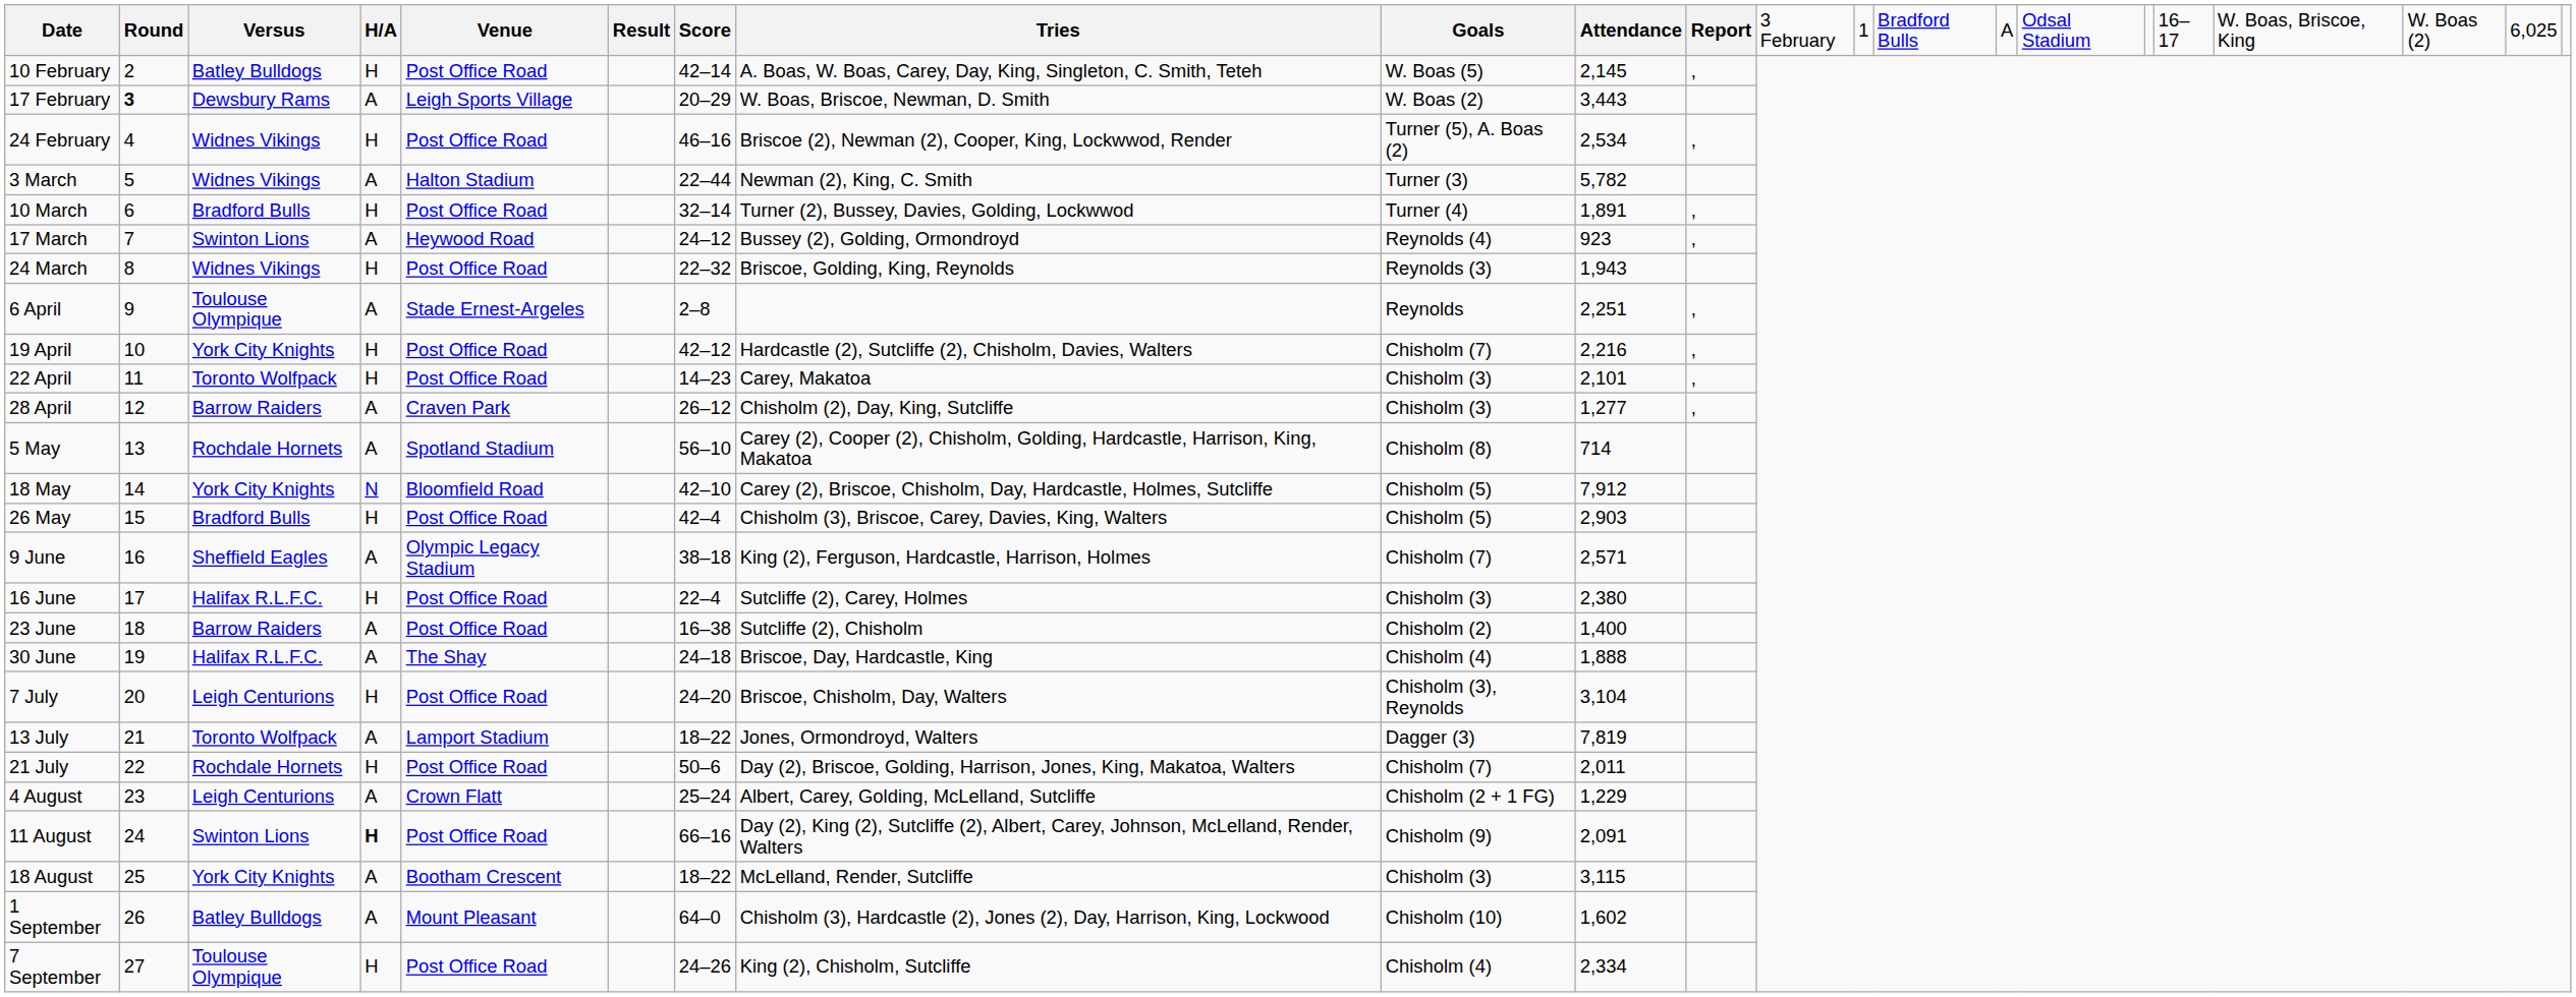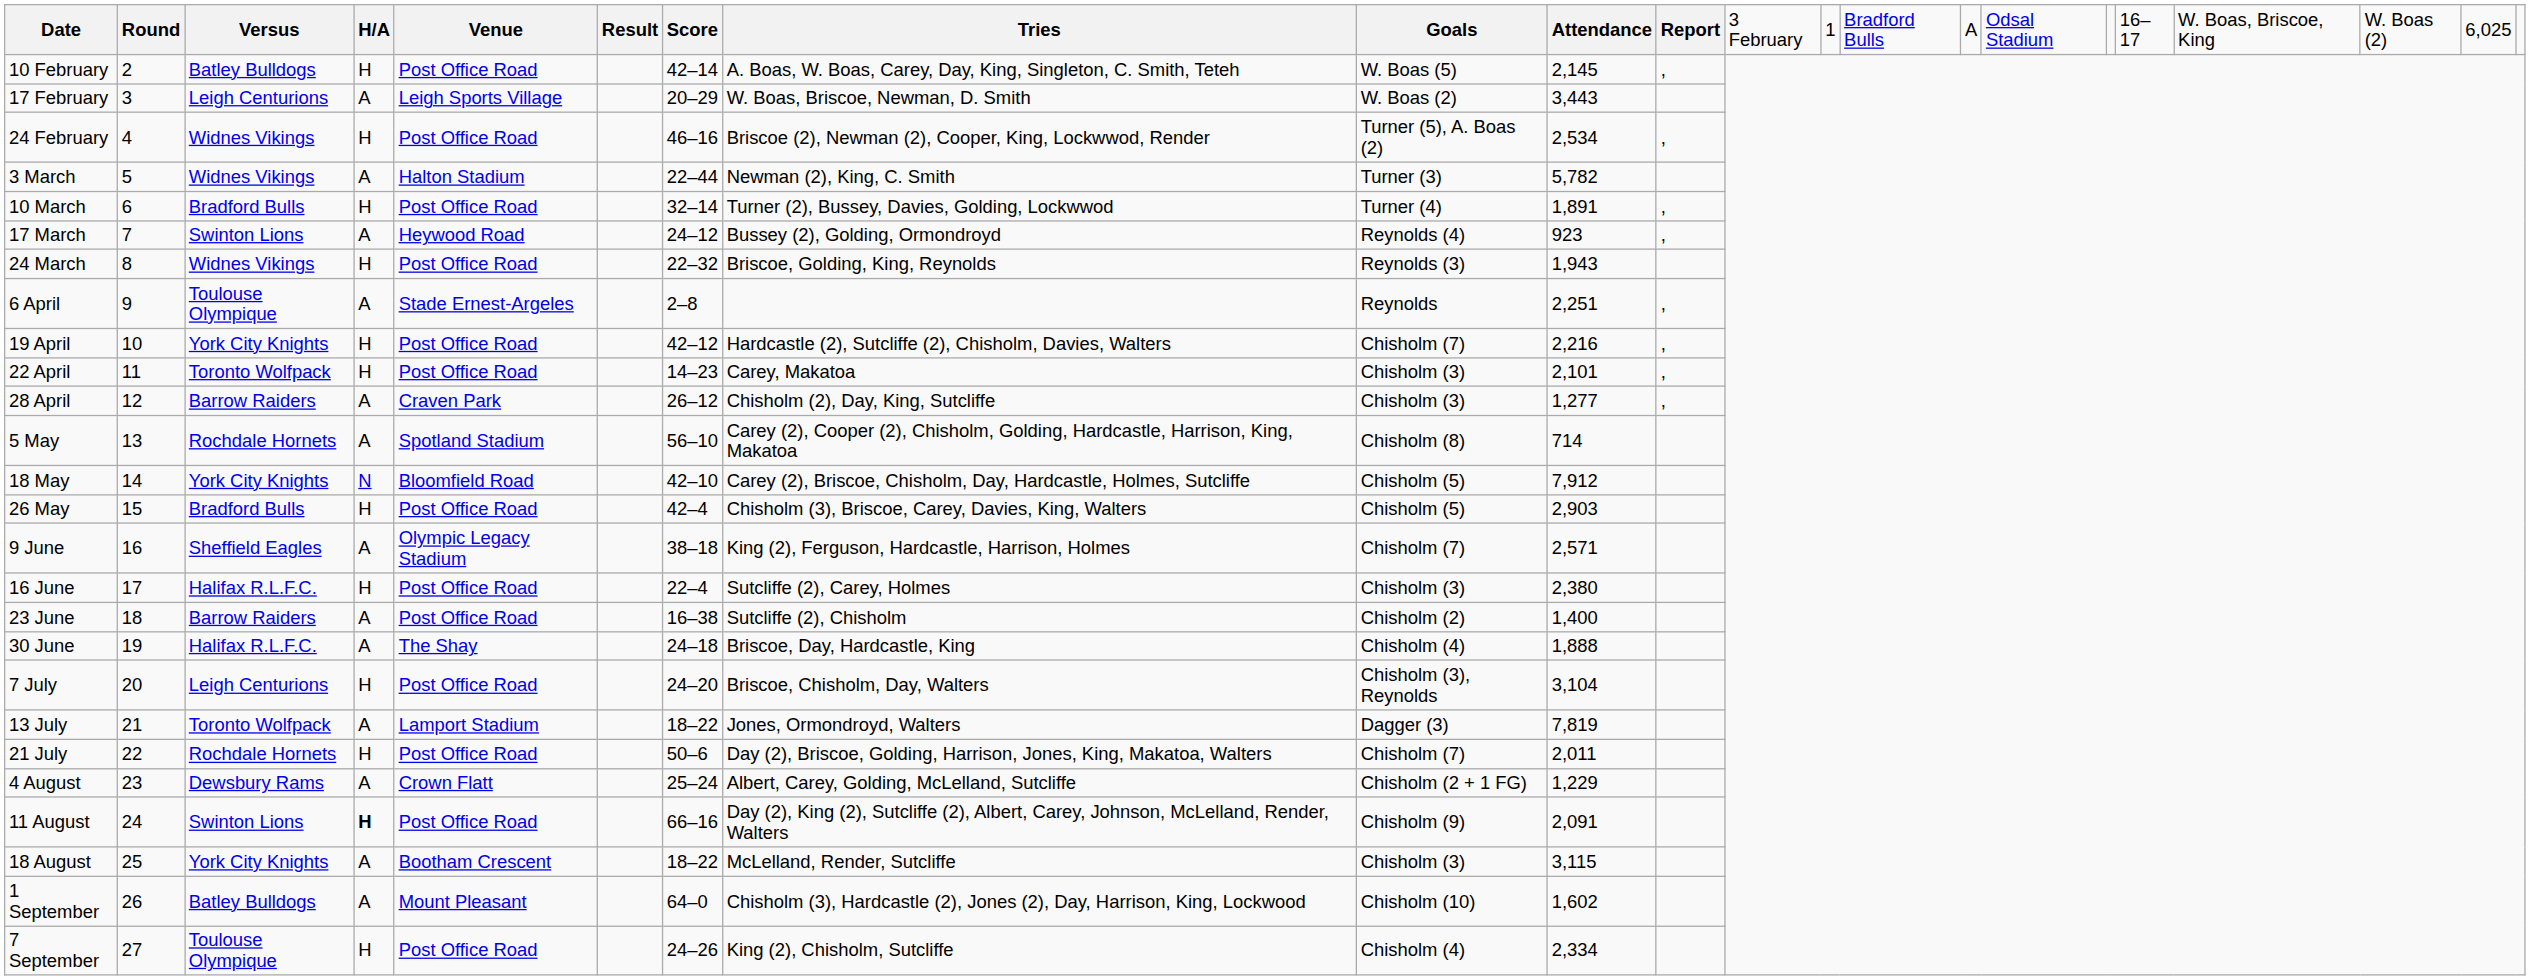 <table class="wikitable defaultleft col2center col4center col7center col10right" style="font-size:90%;">
 <tr>
 <th>Date</th>
 <th>Round</th>
 <th>Versus</th>
 <th>H/A</th>
 <th>Venue</th>
 <th>Result</th>
 <th>Score</th>
 <th>Tries</th>
 <th>Goals</th>
 <th>Attendance</th>
 <th>Report</th>
 <td>3 February</td>
 <td>1</td>
 <td> <a href='#'>Bradford Bulls</a></td>
 <td>A</td>
 <td><a href='#'>Odsal Stadium</a></td>
 <td></td>
 <td>16–17</td>
 <td>W. Boas, Briscoe, King</td>
 <td>W. Boas (2)</td>
 <td>6,025</td>
 <td></td>
 </tr>
 <tr>
 <td>10 February</td>
 <td>2</td>
 <td> <a href='#'>Batley Bulldogs</a></td>
 <td>H</td>
 <td><a href='#'>Post Office Road</a></td>
 <td></td>
 <td>42–14</td>
 <td>A. Boas, W. Boas, Carey, Day, King, Singleton, C. Smith, Teteh</td>
 <td>W. Boas (5)</td>
 <td>2,145</td>
 <td>, </td>
 </tr>
 <tr>
 <td>17 February</td>
-<td><strong>3</strong></td>
-<td> <a href='#'>Dewsbury Rams</a></td>
+<td>3</td>
+<td> <a href='#'>Leigh Centurions</a></td>
 <td>A</td>
 <td><a href='#'>Leigh Sports Village</a></td>
 <td></td>
 <td>20–29</td>
 <td>W. Boas, Briscoe, Newman, D. Smith</td>
 <td>W. Boas (2)</td>
 <td>3,443</td>
 <td> </td>
 </tr>
 <tr>
 <td>24 February</td>
 <td>4</td>
 <td> <a href='#'>Widnes Vikings</a></td>
 <td>H</td>
 <td><a href='#'>Post Office Road</a></td>
 <td></td>
 <td>46–16</td>
 <td>Briscoe (2), Newman (2), Cooper, King, Lockwwod, Render</td>
 <td>Turner (5), A. Boas (2)</td>
 <td>2,534</td>
 <td>, </td>
 </tr>
 <tr>
 <td>3 March</td>
 <td>5</td>
 <td> <a href='#'>Widnes Vikings</a></td>
 <td>A</td>
 <td><a href='#'>Halton Stadium</a></td>
 <td></td>
 <td>22–44</td>
 <td>Newman (2), King, C. Smith</td>
 <td>Turner (3)</td>
 <td>5,782</td>
 <td> </td>
 </tr>
 <tr>
 <td>10 March</td>
 <td>6</td>
 <td> <a href='#'>Bradford Bulls</a></td>
 <td>H</td>
 <td><a href='#'>Post Office Road</a></td>
 <td></td>
 <td>32–14</td>
 <td>Turner (2), Bussey, Davies, Golding, Lockwwod</td>
 <td>Turner (4)</td>
 <td>1,891</td>
 <td>, </td>
 </tr>
 <tr>
 <td>17 March</td>
 <td>7</td>
 <td><a href='#'>Swinton Lions</a></td>
 <td>A</td>
 <td><a href='#'>Heywood Road</a></td>
 <td></td>
 <td>24–12</td>
 <td>Bussey (2), Golding, Ormondroyd</td>
 <td>Reynolds (4)</td>
 <td>923</td>
 <td>, </td>
 </tr>
 <tr>
 <td>24 March</td>
 <td>8</td>
 <td> <a href='#'>Widnes Vikings</a></td>
 <td>H</td>
 <td><a href='#'>Post Office Road</a></td>
 <td></td>
 <td>22–32</td>
 <td>Briscoe, Golding, King, Reynolds</td>
 <td>Reynolds (3)</td>
 <td>1,943</td>
 <td></td>
 </tr>
 <tr>
 <td>6 April</td>
 <td>9</td>
 <td> <a href='#'>Toulouse Olympique</a></td>
 <td>A</td>
 <td><a href='#'>Stade Ernest-Argeles</a></td>
 <td></td>
 <td>2–8</td>
 <td></td>
 <td>Reynolds</td>
 <td>2,251</td>
 <td>, </td>
 </tr>
 <tr>
 <td>19 April</td>
 <td>10</td>
 <td> <a href='#'>York City Knights</a></td>
 <td>H</td>
 <td><a href='#'>Post Office Road</a></td>
 <td></td>
 <td>42–12</td>
 <td>Hardcastle (2), Sutcliffe (2), Chisholm, Davies, Walters</td>
 <td>Chisholm (7)</td>
 <td>2,216</td>
 <td>, </td>
 </tr>
 <tr>
 <td>22 April</td>
 <td>11</td>
 <td> <a href='#'>Toronto Wolfpack</a></td>
 <td>H</td>
 <td><a href='#'>Post Office Road</a></td>
 <td></td>
 <td>14–23</td>
 <td>Carey, Makatoa</td>
 <td>Chisholm (3)</td>
 <td>2,101</td>
 <td>, </td>
 </tr>
 <tr>
 <td>28 April</td>
 <td>12</td>
 <td> <a href='#'>Barrow Raiders</a></td>
 <td>A</td>
 <td><a href='#'>Craven Park</a></td>
 <td></td>
 <td>26–12</td>
 <td>Chisholm (2), Day, King, Sutcliffe</td>
 <td>Chisholm (3)</td>
 <td>1,277</td>
 <td>, </td>
 </tr>
 <tr>
 <td>5 May</td>
 <td>13</td>
 <td> <a href='#'>Rochdale Hornets</a></td>
 <td>A</td>
 <td><a href='#'>Spotland Stadium</a></td>
 <td></td>
 <td>56–10</td>
 <td>Carey (2), Cooper (2), Chisholm, Golding, Hardcastle, Harrison, King, Makatoa</td>
 <td>Chisholm (8)</td>
 <td>714</td>
 <td></td>
 </tr>
 <tr>
 <td>18 May</td>
 <td>14</td>
 <td> <a href='#'>York City Knights</a></td>
 <td><a href='#'>N</a></td>
 <td><a href='#'>Bloomfield Road</a></td>
 <td></td>
 <td>42–10</td>
 <td>Carey (2), Briscoe, Chisholm, Day, Hardcastle, Holmes, Sutcliffe</td>
 <td>Chisholm (5)</td>
 <td>7,912</td>
 <td></td>
 </tr>
 <tr>
 <td>26 May</td>
 <td>15</td>
 <td> <a href='#'>Bradford Bulls</a></td>
 <td>H</td>
 <td><a href='#'>Post Office Road</a></td>
 <td></td>
 <td>42–4</td>
 <td>Chisholm (3), Briscoe, Carey, Davies, King, Walters</td>
 <td>Chisholm (5)</td>
 <td>2,903</td>
 <td></td>
 </tr>
 <tr>
 <td>9 June</td>
 <td>16</td>
 <td> <a href='#'>Sheffield Eagles</a></td>
 <td>A</td>
 <td><a href='#'>Olympic Legacy Stadium</a></td>
 <td></td>
 <td>38–18</td>
 <td>King (2), Ferguson, Hardcastle, Harrison, Holmes</td>
 <td>Chisholm (7)</td>
 <td>2,571</td>
 <td></td>
 </tr>
 <tr>
 <td>16 June</td>
 <td>17</td>
 <td> <a href='#'>Halifax R.L.F.C.</a></td>
 <td>H</td>
 <td><a href='#'>Post Office Road</a></td>
 <td></td>
 <td>22–4</td>
 <td>Sutcliffe (2), Carey, Holmes</td>
 <td>Chisholm (3)</td>
 <td>2,380</td>
 <td></td>
 </tr>
 <tr>
 <td>23 June</td>
 <td>18</td>
 <td> <a href='#'>Barrow Raiders</a></td>
 <td>A</td>
 <td><a href='#'>Post Office Road</a></td>
 <td></td>
 <td>16–38</td>
 <td>Sutcliffe (2), Chisholm</td>
 <td>Chisholm (2)</td>
 <td>1,400</td>
 <td></td>
 </tr>
 <tr>
 <td>30 June</td>
 <td>19</td>
 <td> <a href='#'>Halifax R.L.F.C.</a></td>
 <td>A</td>
 <td><a href='#'>The Shay</a></td>
 <td></td>
 <td>24–18</td>
 <td>Briscoe, Day, Hardcastle, King</td>
 <td>Chisholm (4)</td>
 <td>1,888</td>
 <td></td>
 </tr>
 <tr>
 <td>7 July</td>
 <td>20</td>
 <td> <a href='#'>Leigh Centurions</a></td>
 <td>H</td>
 <td><a href='#'>Post Office Road</a></td>
 <td></td>
 <td>24–20</td>
 <td>Briscoe, Chisholm, Day, Walters</td>
 <td>Chisholm (3), Reynolds</td>
 <td>3,104</td>
 <td></td>
 </tr>
 <tr>
 <td>13 July</td>
 <td>21</td>
 <td> <a href='#'>Toronto Wolfpack</a></td>
 <td>A</td>
 <td><a href='#'>Lamport Stadium</a></td>
 <td></td>
 <td>18–22</td>
 <td>Jones, Ormondroyd, Walters</td>
 <td>Dagger (3)</td>
 <td>7,819</td>
 <td></td>
 </tr>
 <tr>
 <td>21 July</td>
 <td>22</td>
 <td> <a href='#'>Rochdale Hornets</a></td>
 <td>H</td>
 <td><a href='#'>Post Office Road</a></td>
 <td></td>
 <td>50–6</td>
 <td>Day (2), Briscoe, Golding, Harrison, Jones, King, Makatoa, Walters</td>
 <td>Chisholm (7)</td>
 <td>2,011</td>
 <td></td>
 </tr>
 <tr>
 <td>4 August</td>
 <td>23</td>
-<td> <a href='#'>Leigh Centurions</a></td>
+<td> <a href='#'>Dewsbury Rams</a></td>
 <td>A</td>
 <td><a href='#'>Crown Flatt</a></td>
 <td></td>
 <td>25–24</td>
 <td>Albert, Carey, Golding, McLelland, Sutcliffe</td>
 <td>Chisholm (2 + 1 FG)</td>
 <td>1,229</td>
 <td></td>
 </tr>
 <tr>
 <td>11 August</td>
 <td>24</td>
 <td> <a href='#'>Swinton Lions</a></td>
 <td><strong>H</strong></td>
 <td><a href='#'>Post Office Road</a></td>
 <td></td>
 <td>66–16</td>
 <td>Day (2), King (2), Sutcliffe (2), Albert, Carey, Johnson, McLelland, Render, Walters</td>
 <td>Chisholm (9)</td>
 <td>2,091</td>
 <td></td>
 </tr>
 <tr>
 <td>18 August</td>
 <td>25</td>
 <td> <a href='#'>York City Knights</a></td>
 <td>A</td>
 <td><a href='#'>Bootham Crescent</a></td>
 <td></td>
 <td>18–22</td>
 <td>McLelland, Render, Sutcliffe</td>
 <td>Chisholm (3)</td>
 <td>3,115</td>
 <td></td>
 </tr>
 <tr>
 <td>1 September</td>
 <td>26</td>
 <td> <a href='#'>Batley Bulldogs</a></td>
 <td>A</td>
 <td><a href='#'>Mount Pleasant</a></td>
 <td></td>
 <td>64–0</td>
 <td>Chisholm (3), Hardcastle (2), Jones (2), Day, Harrison, King, Lockwood</td>
 <td>Chisholm (10)</td>
 <td>1,602</td>
 <td></td>
 </tr>
 <tr>
 <td>7 September</td>
 <td>27</td>
 <td> <a href='#'>Toulouse Olympique</a></td>
 <td>H</td>
 <td><a href='#'>Post Office Road</a></td>
 <td></td>
 <td>24–26</td>
 <td>King (2), Chisholm, Sutcliffe</td>
 <td>Chisholm (4)</td>
 <td>2,334</td>
 <td></td>
 </tr>
 </table>
